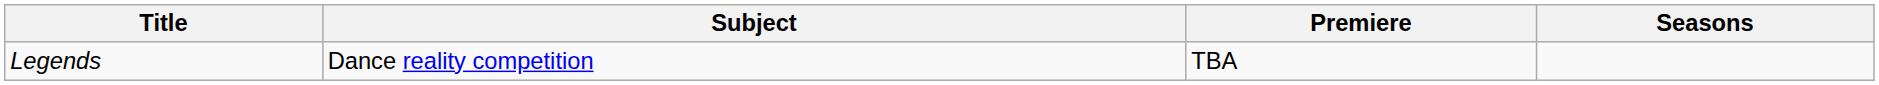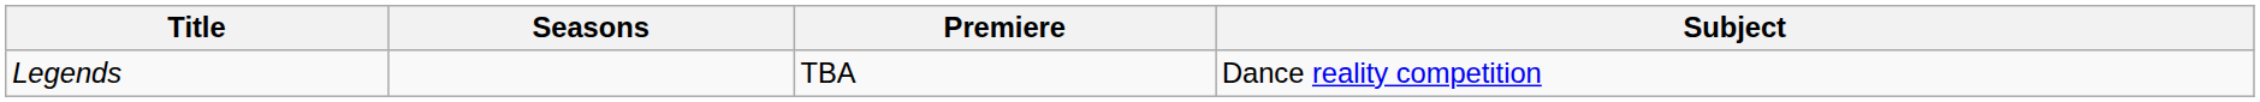 <table class="wikitable sortable" style="width:100%;">
 <tr>
 <th>Title</th>
+<th>Seasons</th>
+<th>Premiere</th>
 <th>Subject</th>
-<th>Premiere</th>
-<th>Seasons</th>
 </tr>
 <tr>
 <td><em>Legends</em></td>
+<td></td>
+<td>TBA</td>
 <td>Dance <a href='#'>reality competition</a></td>
-<td>TBA</td>
-<td></td>
 </tr>
 </table>
